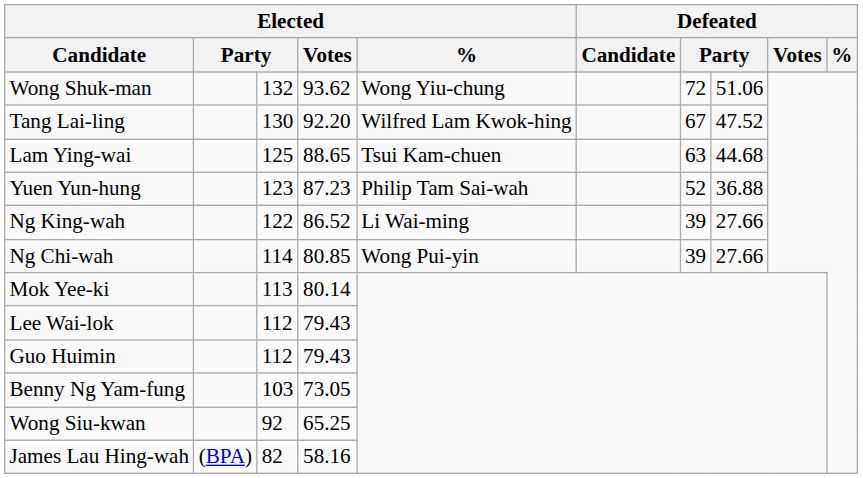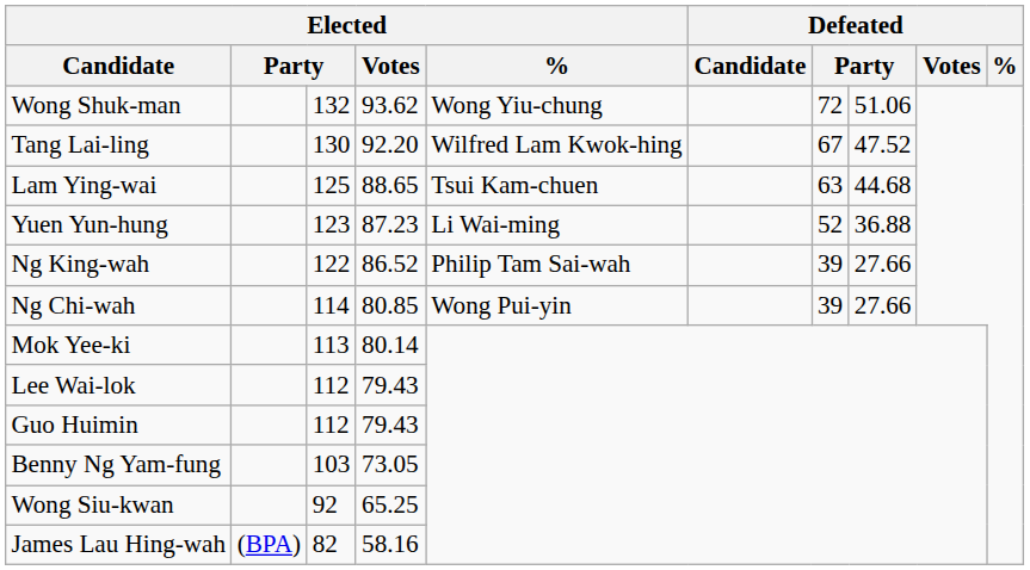 <table class="wikitable">
 <tr>
 <th colspan="5">Elected</th>
 <th colspan="5">Defeated</th>
 </tr>
 <tr>
 <th>Candidate</th>
 <th colspan="2">Party</th>
 <th>Votes</th>
 <th>%</th>
 <th>Candidate</th>
 <th colspan="2">Party</th>
 <th>Votes</th>
 <th>%</th>
 </tr>
 <tr>
 <td>Wong Shuk-man</td>
 <td></td>
 <td>132</td>
 <td>93.62</td>
 <td>Wong Yiu-chung</td>
 <td></td>
 <td>72</td>
 <td>51.06</td>
 </tr>
 <tr>
 <td>Tang Lai-ling</td>
 <td></td>
 <td>130</td>
 <td>92.20</td>
 <td>Wilfred Lam Kwok-hing</td>
 <td></td>
 <td>67</td>
 <td>47.52</td>
 </tr>
 <tr>
 <td>Lam Ying-wai</td>
 <td></td>
 <td>125</td>
 <td>88.65</td>
 <td>Tsui Kam-chuen</td>
 <td></td>
 <td>63</td>
 <td>44.68</td>
 </tr>
 <tr>
 <td>Yuen Yun-hung</td>
 <td></td>
 <td>123</td>
 <td>87.23</td>
-<td>Philip Tam Sai-wah</td>
+<td>Li Wai-ming</td>
 <td></td>
 <td>52</td>
 <td>36.88</td>
 </tr>
 <tr>
 <td>Ng King-wah</td>
 <td></td>
 <td>122</td>
 <td>86.52</td>
-<td>Li Wai-ming</td>
+<td>Philip Tam Sai-wah</td>
 <td></td>
 <td>39</td>
 <td>27.66</td>
 </tr>
 <tr>
 <td>Ng Chi-wah</td>
 <td></td>
 <td>114</td>
 <td>80.85</td>
 <td>Wong Pui-yin</td>
 <td></td>
 <td>39</td>
 <td>27.66</td>
 </tr>
 <tr>
 <td>Mok Yee-ki</td>
 <td></td>
 <td>113</td>
 <td>80.14</td>
 <td colspan="5" rowspan="6"></td>
 </tr>
 <tr>
 <td>Lee Wai-lok</td>
 <td></td>
 <td>112</td>
 <td>79.43</td>
 </tr>
 <tr>
 <td>Guo Huimin</td>
 <td></td>
 <td>112</td>
 <td>79.43</td>
 </tr>
 <tr>
 <td>Benny Ng Yam-fung</td>
 <td></td>
 <td>103</td>
 <td>73.05</td>
 </tr>
 <tr>
 <td>Wong Siu-kwan</td>
 <td></td>
 <td>92</td>
 <td>65.25</td>
 </tr>
 <tr>
 <td>James Lau Hing-wah</td>
 <td> (<a href='#'>BPA</a>)</td>
 <td>82</td>
 <td>58.16</td>
 </tr>
 </table>
